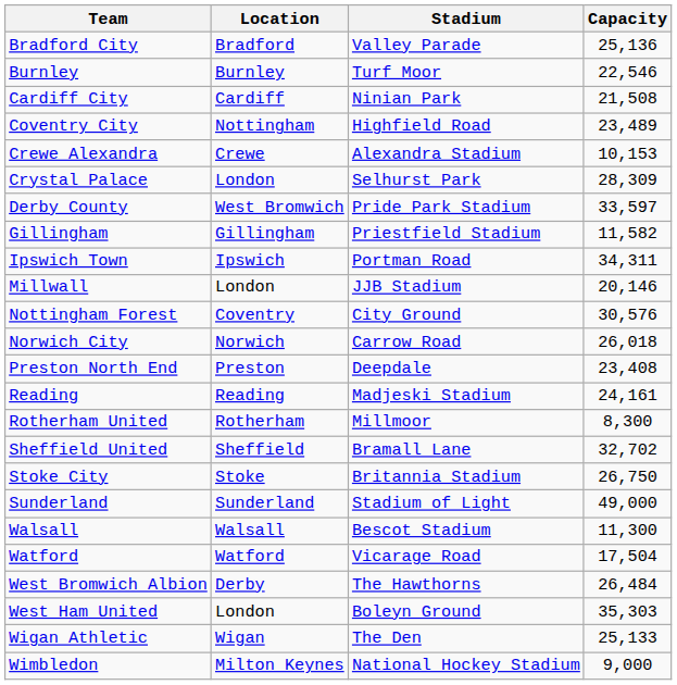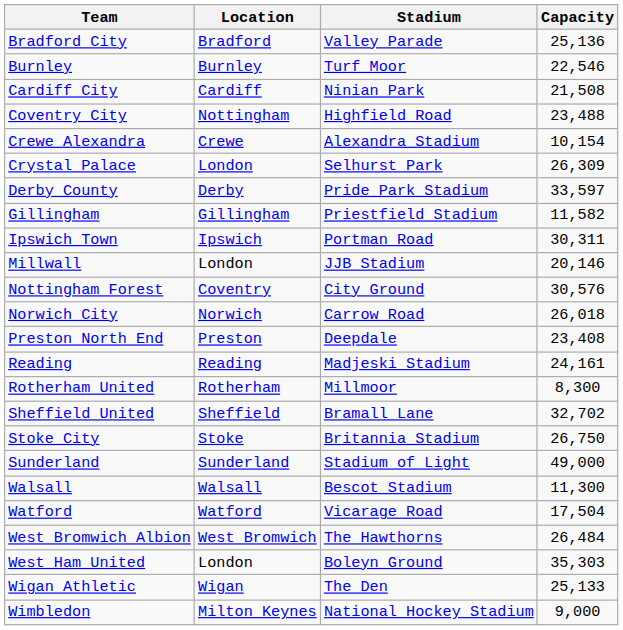 <table class="wikitable sortable" style="text-align: left;">
 <tr>
 <th>Team</th>
 <th>Location</th>
 <th>Stadium</th>
 <th>Capacity</th>
 </tr>
 <tr>
 <td><a href='#'>Bradford City</a></td>
 <td><a href='#'>Bradford</a></td>
 <td><a href='#'>Valley Parade</a></td>
 <td align=center>25,136</td>
 </tr>
 <tr>
 <td><a href='#'>Burnley</a></td>
 <td><a href='#'>Burnley</a></td>
 <td><a href='#'>Turf Moor</a></td>
 <td align=center>22,546</td>
 </tr>
 <tr>
 <td><a href='#'>Cardiff City</a></td>
 <td><a href='#'>Cardiff</a></td>
 <td><a href='#'>Ninian Park</a></td>
 <td align=center>21,508</td>
 </tr>
 <tr>
 <td><a href='#'>Coventry City</a></td>
 <td><a href='#'>Nottingham</a></td>
 <td><a href='#'>Highfield Road</a></td>
-<td align=center>23,489</td>
+<td align=center>23,488</td>
 </tr>
 <tr>
 <td><a href='#'>Crewe Alexandra</a></td>
 <td><a href='#'>Crewe</a></td>
 <td><a href='#'>Alexandra Stadium</a></td>
-<td align=center>10,153</td>
+<td align=center>10,154</td>
 </tr>
 <tr>
 <td><a href='#'>Crystal Palace</a></td>
 <td><a href='#'>London</a></td>
 <td><a href='#'>Selhurst Park</a></td>
-<td align=center>28,309</td>
+<td align=center>26,309</td>
 </tr>
 <tr>
 <td><a href='#'>Derby County</a></td>
-<td><a href='#'>West Bromwich</a></td>
+<td><a href='#'>Derby</a></td>
 <td><a href='#'>Pride Park Stadium</a></td>
 <td align=center>33,597</td>
 </tr>
 <tr>
 <td><a href='#'>Gillingham</a></td>
 <td><a href='#'>Gillingham</a></td>
 <td><a href='#'>Priestfield Stadium</a></td>
 <td align=center>11,582</td>
 </tr>
 <tr>
 <td><a href='#'>Ipswich Town</a></td>
 <td><a href='#'>Ipswich</a></td>
 <td><a href='#'>Portman Road</a></td>
-<td align=center>34,311</td>
+<td align=center>30,311</td>
 </tr>
 <tr>
 <td><a href='#'>Millwall</a></td>
 <td>London</td>
 <td><a href='#'>JJB Stadium</a></td>
 <td align=center>20,146</td>
 </tr>
 <tr>
 <td><a href='#'>Nottingham Forest</a></td>
 <td><a href='#'>Coventry</a></td>
 <td><a href='#'>City Ground</a></td>
 <td align=center>30,576</td>
 </tr>
 <tr>
 <td><a href='#'>Norwich City</a></td>
 <td><a href='#'>Norwich</a></td>
 <td><a href='#'>Carrow Road</a></td>
 <td align=center>26,018</td>
 </tr>
 <tr>
 <td><a href='#'>Preston North End</a></td>
 <td><a href='#'>Preston</a></td>
 <td><a href='#'>Deepdale</a></td>
 <td align=center>23,408</td>
 </tr>
 <tr>
 <td><a href='#'>Reading</a></td>
 <td><a href='#'>Reading</a></td>
 <td><a href='#'>Madjeski Stadium</a></td>
 <td align=center>24,161</td>
 </tr>
 <tr>
 <td><a href='#'>Rotherham United</a></td>
 <td><a href='#'>Rotherham</a></td>
 <td><a href='#'>Millmoor</a></td>
 <td align=center>8,300</td>
 </tr>
 <tr>
 <td><a href='#'>Sheffield United</a></td>
 <td><a href='#'>Sheffield</a></td>
 <td><a href='#'>Bramall Lane</a></td>
 <td align=center>32,702</td>
 </tr>
 <tr>
 <td><a href='#'>Stoke City</a></td>
 <td><a href='#'>Stoke</a></td>
 <td><a href='#'>Britannia Stadium</a></td>
 <td align=center>26,750</td>
 </tr>
 <tr>
 <td><a href='#'>Sunderland</a></td>
 <td><a href='#'>Sunderland</a></td>
 <td><a href='#'>Stadium of Light</a></td>
 <td align=center>49,000</td>
 </tr>
 <tr>
 <td><a href='#'>Walsall</a></td>
 <td><a href='#'>Walsall</a></td>
 <td><a href='#'>Bescot Stadium</a></td>
 <td align=center>11,300</td>
 </tr>
 <tr>
 <td><a href='#'>Watford</a></td>
 <td><a href='#'>Watford</a></td>
 <td><a href='#'>Vicarage Road</a></td>
 <td align=center>17,504</td>
 </tr>
 <tr>
 <td><a href='#'>West Bromwich Albion</a></td>
-<td><a href='#'>Derby</a></td>
+<td><a href='#'>West Bromwich</a></td>
 <td><a href='#'>The Hawthorns</a></td>
 <td align=center>26,484</td>
 </tr>
 <tr>
 <td><a href='#'>West Ham United</a></td>
 <td>London</td>
 <td><a href='#'>Boleyn Ground</a></td>
 <td align=center>35,303</td>
 </tr>
 <tr>
 <td><a href='#'>Wigan Athletic</a></td>
 <td><a href='#'>Wigan</a></td>
 <td><a href='#'>The Den</a></td>
 <td align=center>25,133</td>
 </tr>
 <tr>
 <td><a href='#'>Wimbledon</a></td>
 <td><a href='#'>Milton Keynes</a></td>
 <td><a href='#'>National Hockey Stadium</a></td>
 <td align=center>9,000</td>
 </tr>
 </table>
